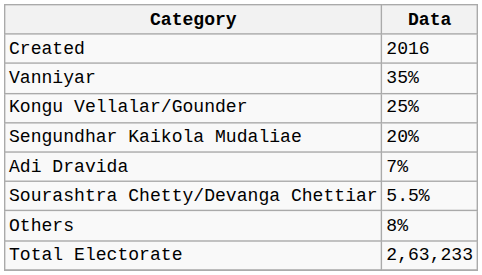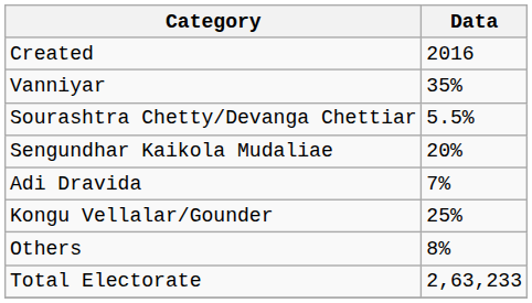 <table class="wikitable" "width:300px">
 <tr>
 <th>Category</th>
 <th>Data</th>
 </tr>
 <tr>
 <td>Created</td>
 <td>2016</td>
 </tr>
 <tr>
 <td>Vanniyar</td>
 <td>35%</td>
 </tr>
 <tr>
-<td>Kongu Vellalar/Gounder</td>
-<td>25%</td>
+<td>Sourashtra Chetty/Devanga Chettiar</td>
+<td>5.5%</td>
 </tr>
 <tr>
 <td>Sengundhar Kaikola Mudaliae</td>
 <td>20%</td>
 </tr>
 <tr>
 <td>Adi Dravida</td>
 <td>7%</td>
 </tr>
 <tr>
-<td>Sourashtra Chetty/Devanga Chettiar</td>
-<td>5.5%</td>
+<td>Kongu Vellalar/Gounder</td>
+<td>25%</td>
 </tr>
 <tr>
 <td>Others</td>
 <td>8%</td>
 </tr>
 <tr>
 <td>Total Electorate</td>
 <td>2,63,233</td>
 </tr>
 <tr>
 </tr>
 </table>
